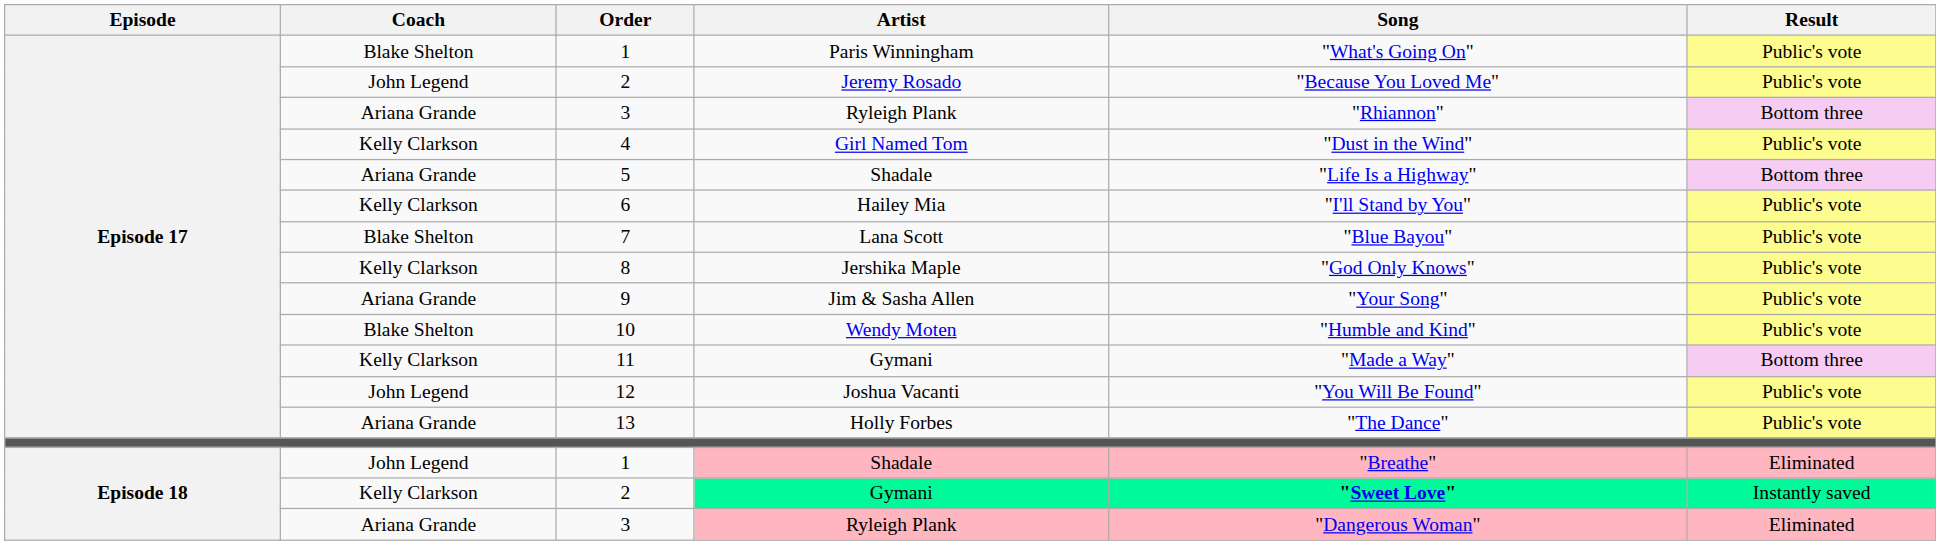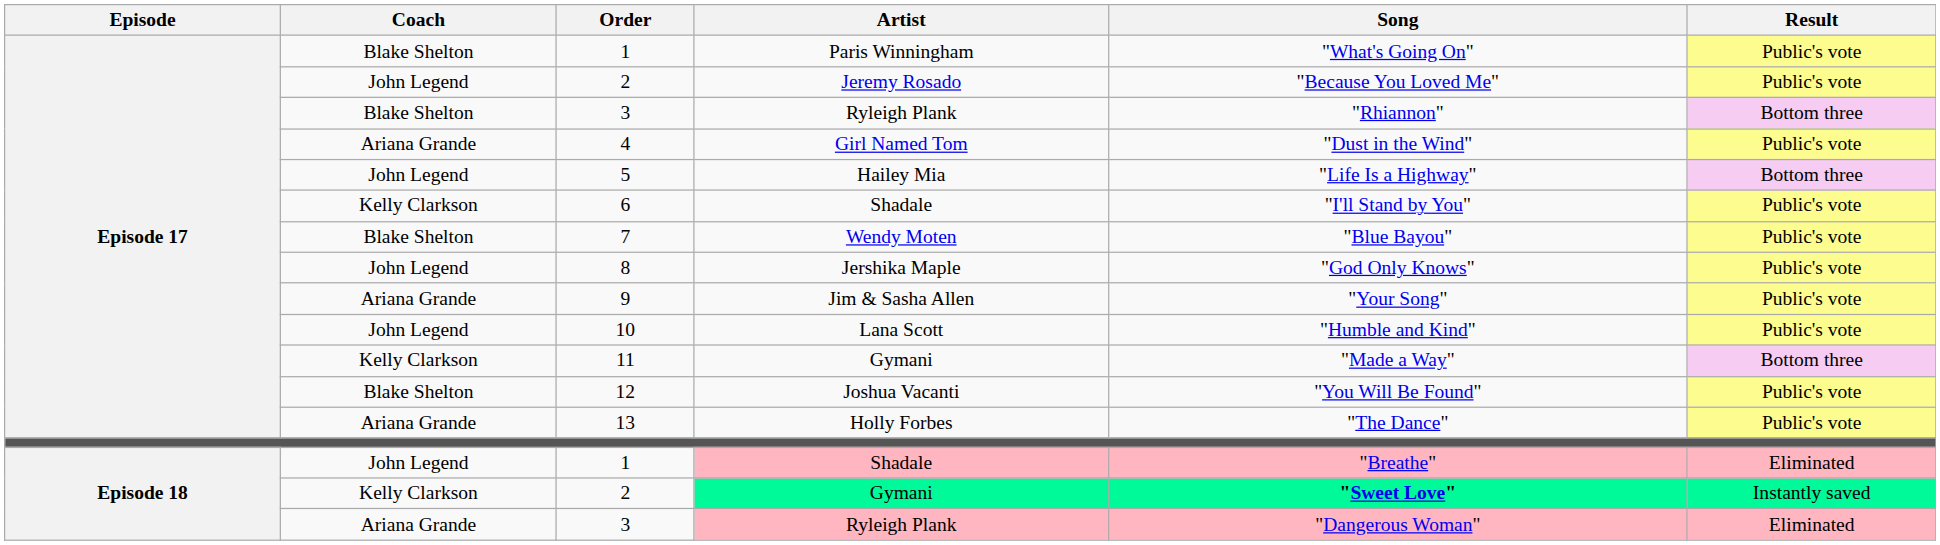 <table class="wikitable" style="text-align:center; width:100%">
 <tr>
 <th style="width:10%">Episode</th>
 <th style="width:10%">Coach</th>
 <th style="width:05%">Order</th>
 <th style="width:15%">Artist</th>
 <th style="width:21%">Song</th>
 <th style="width:09%">Result</th>
 </tr>
 <tr>
 <th rowspan="13" scope="row">Episode 17<br></th>
 <td>Blake Shelton</td>
 <td>1</td>
 <td>Paris Winningham</td>
 <td>"<a href='#'>What's Going On</a>"</td>
 <td style="background:#fdfc8f">Public's vote</td>
 </tr>
 <tr>
 <td>John Legend</td>
 <td>2</td>
 <td><a href='#'>Jeremy Rosado</a></td>
 <td>"<a href='#'>Because You Loved Me</a>"</td>
 <td style="background:#fdfc8f">Public's vote</td>
 </tr>
 <tr>
-<td>Ariana Grande</td>
+<td>Blake Shelton</td>
 <td>3</td>
 <td>Ryleigh Plank</td>
 <td>"<a href='#'>Rhiannon</a>"</td>
 <td style="background:#f7ccf2">Bottom three</td>
 </tr>
 <tr>
-<td>Kelly Clarkson</td>
+<td>Ariana Grande</td>
 <td>4</td>
 <td><a href='#'>Girl Named Tom</a></td>
 <td>"<a href='#'>Dust in the Wind</a>"</td>
 <td style="background:#fdfc8f">Public's vote</td>
 </tr>
 <tr>
-<td>Ariana Grande</td>
+<td>John Legend</td>
 <td>5</td>
-<td>Shadale</td>
+<td>Hailey Mia</td>
 <td>"<a href='#'>Life Is a Highway</a>"</td>
 <td style="background:#f7ccf2">Bottom three</td>
 </tr>
 <tr>
 <td>Kelly Clarkson</td>
 <td>6</td>
-<td>Hailey Mia</td>
+<td>Shadale</td>
 <td>"<a href='#'>I'll Stand by You</a>"</td>
 <td style="background:#fdfc8f">Public's vote</td>
 </tr>
 <tr>
 <td>Blake Shelton</td>
 <td>7</td>
-<td>Lana Scott</td>
+<td><a href='#'>Wendy Moten</a></td>
 <td>"<a href='#'>Blue Bayou</a>"</td>
 <td style="background:#fdfc8f">Public's vote</td>
 </tr>
 <tr>
-<td>Kelly Clarkson</td>
+<td>John Legend</td>
 <td>8</td>
 <td>Jershika Maple</td>
 <td>"<a href='#'>God Only Knows</a>"</td>
 <td style="background:#fdfc8f">Public's vote</td>
 </tr>
 <tr>
 <td>Ariana Grande</td>
 <td>9</td>
 <td>Jim & Sasha Allen</td>
 <td>"<a href='#'>Your Song</a>"</td>
 <td style="background:#fdfc8f">Public's vote</td>
 </tr>
 <tr>
-<td>Blake Shelton</td>
+<td>John Legend</td>
 <td>10</td>
-<td><a href='#'>Wendy Moten</a></td>
+<td>Lana Scott</td>
 <td>"<a href='#'>Humble and Kind</a>"</td>
 <td style="background:#fdfc8f">Public's vote</td>
 </tr>
 <tr>
 <td>Kelly Clarkson</td>
 <td>11</td>
 <td>Gymani</td>
 <td>"<a href='#'>Made a Way</a>"</td>
 <td style="background:#f7ccf2">Bottom three</td>
 </tr>
 <tr>
-<td>John Legend</td>
+<td>Blake Shelton</td>
 <td>12</td>
 <td>Joshua Vacanti</td>
 <td>"<a href='#'>You Will Be Found</a>"</td>
 <td style="background:#fdfc8f">Public's vote</td>
 </tr>
 <tr>
 <td>Ariana Grande</td>
 <td>13</td>
 <td>Holly Forbes</td>
 <td>"<a href='#'>The Dance</a>"</td>
 <td style="background:#fdfc8f">Public's vote</td>
 </tr>
 <tr>
 <td colspan="6" style="background:#555"></td>
 </tr>
 <tr>
 <th rowspan="3" scope="row">Episode 18<br></th>
 <td>John Legend</td>
 <td>1</td>
 <td style="background: lightpink">Shadale</td>
 <td style="background: lightpink">"<a href='#'>Breathe</a>"</td>
 <td style="background: lightpink">Eliminated</td>
 </tr>
 <tr>
 <td>Kelly Clarkson</td>
 <td>2</td>
 <td style="background:#00fa9a">Gymani</td>
 <td style="background:#00fa9a"><strong>"<a href='#'>Sweet Love</a>"</strong></td>
 <td style="background:#00fa9a">Instantly saved</td>
 </tr>
 <tr>
 <td>Ariana Grande</td>
 <td>3</td>
 <td style="background: lightpink">Ryleigh Plank</td>
 <td style="background: lightpink">"<a href='#'>Dangerous Woman</a>"</td>
 <td style="background: lightpink">Eliminated</td>
 </tr>
 </table>
